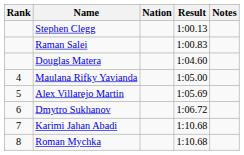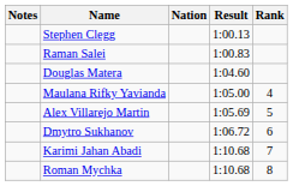 <table class="wikitable sortable" style="text-align:center">
 <tr>
-<th>Rank</th>
+<th>Notes</th>
 <th>Name</th>
 <th>Nation</th>
 <th>Result</th>
-<th>Notes</th>
+<th>Rank</th>
 </tr>
 <tr>
 <td></td>
 <td align=left><a href='#'>Stephen Clegg</a></td>
 <td align=left></td>
 <td>1:00.13</td>
 <td></td>
 </tr>
 <tr>
 <td></td>
 <td align=left><a href='#'>Raman Salei</a></td>
 <td align=left></td>
 <td>1:00.83</td>
 <td></td>
 </tr>
 <tr>
 <td></td>
 <td align=left><a href='#'>Douglas Matera</a></td>
 <td align=left></td>
 <td>1:04.60</td>
 <td></td>
 </tr>
 <tr>
-<td>4</td>
+<td></td>
 <td align=left><a href='#'>Maulana Rifky Yavianda</a></td>
 <td align=left></td>
 <td>1:05.00</td>
-<td></td>
+<td>4</td>
 </tr>
 <tr>
-<td>5</td>
+<td></td>
 <td align=left><a href='#'>Alex Villarejo Martin</a></td>
 <td align=left></td>
 <td>1:05.69</td>
-<td></td>
+<td>5</td>
 </tr>
 <tr>
-<td>6</td>
+<td></td>
 <td align=left><a href='#'>Dmytro Sukhanov</a></td>
 <td align=left></td>
 <td>1:06.72</td>
-<td></td>
+<td>6</td>
 </tr>
 <tr>
-<td>7</td>
+<td></td>
 <td align=left><a href='#'>Karimi Jahan Abadi</a></td>
 <td align=left></td>
 <td>1:10.68</td>
-<td></td>
+<td>7</td>
 </tr>
 <tr>
-<td>8</td>
+<td></td>
 <td align=left><a href='#'>Roman Mychka</a></td>
 <td align=left></td>
 <td>1:10.68</td>
-<td></td>
+<td>8</td>
 </tr>
 </table>
